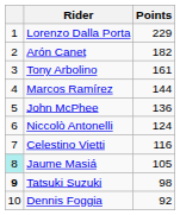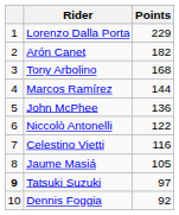 <table class="wikitable" style="font-size: 95%;">
 <tr>
 <th></th>
 <th>Rider</th>
 <th>Points</th>
 </tr>
 <tr>
 <td align=center>1</td>
 <td> <a href='#'>Lorenzo Dalla Porta</a></td>
 <td align=right>229</td>
 </tr>
 <tr>
 <td align=center>2</td>
 <td> <a href='#'>Arón Canet</a></td>
 <td align=right>182</td>
 </tr>
 <tr>
 <td align=center>3</td>
 <td> <a href='#'>Tony Arbolino</a></td>
-<td align=right>161</td>
+<td align=right>168</td>
 </tr>
 <tr>
 <td align=center>4</td>
 <td> <a href='#'>Marcos Ramírez</a></td>
 <td align=right>144</td>
 </tr>
 <tr>
 <td align=center>5</td>
 <td> <a href='#'>John McPhee</a></td>
 <td align=right>136</td>
 </tr>
 <tr>
 <td align=center>6</td>
 <td> <a href='#'>Niccolò Antonelli</a></td>
-<td align=right>124</td>
+<td align=right>122</td>
 </tr>
 <tr>
 <td align=center>7</td>
 <td> <a href='#'>Celestino Vietti</a></td>
 <td align=right>116</td>
 </tr>
 <tr>
-<td align=center style="background: paleturquoise;">8</td>
+<td align=center>8</td>
 <td> <a href='#'>Jaume Masiá</a></td>
 <td align=right>105</td>
 </tr>
 <tr>
 <td align=center><strong>9</strong></td>
 <td> <a href='#'>Tatsuki Suzuki</a></td>
-<td align=right>98</td>
+<td align=right>97</td>
 </tr>
 <tr>
 <td align=center>10</td>
 <td> <a href='#'>Dennis Foggia</a></td>
 <td align=right>92</td>
 </tr>
 </table>
